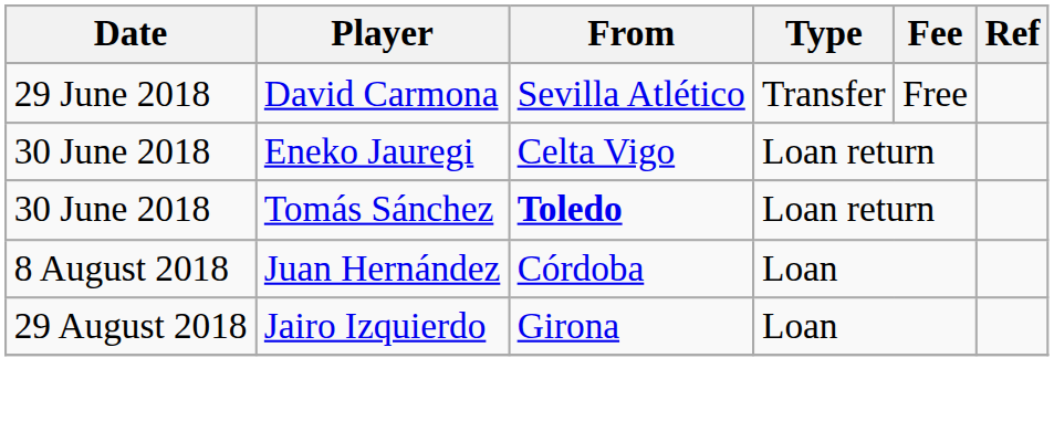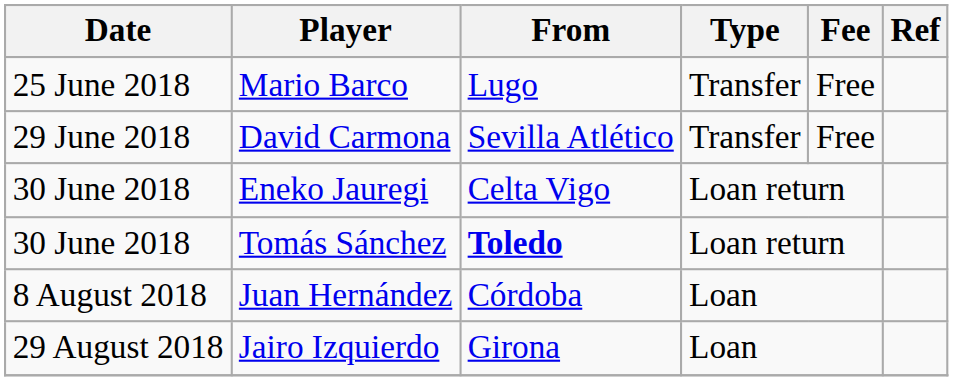 <table class="wikitable">
 <tr>
 <th>Date</th>
 <th>Player</th>
 <th>From</th>
 <th>Type</th>
 <th>Fee</th>
 <th>Ref</th>
+</tr>
+<tr>
+<td>25 June 2018</td>
+<td> <a href='#'>Mario Barco</a></td>
+<td> <a href='#'>Lugo</a></td>
+<td>Transfer</td>
+<td>Free</td>
+<td></td>
 </tr>
 <tr>
 <td>29 June 2018</td>
 <td> <a href='#'>David Carmona</a></td>
 <td> <a href='#'>Sevilla Atlético</a></td>
 <td>Transfer</td>
 <td>Free</td>
 <td></td>
 </tr>
 <tr>
 <td>30 June 2018</td>
 <td> <a href='#'>Eneko Jauregi</a></td>
 <td> <a href='#'>Celta Vigo</a></td>
 <td colspan=2>Loan return</td>
 <td></td>
 </tr>
 <tr>
 <td>30 June 2018</td>
 <td> <a href='#'>Tomás Sánchez</a></td>
 <td><strong> <a href='#'>Toledo</a></strong></td>
 <td colspan=2>Loan return</td>
 <td></td>
 </tr>
 <tr>
 <td>8 August 2018</td>
 <td> <a href='#'>Juan Hernández</a></td>
 <td> <a href='#'>Córdoba</a></td>
 <td colspan=2>Loan</td>
 <td></td>
 </tr>
 <tr>
 <td>29 August 2018</td>
 <td> <a href='#'>Jairo Izquierdo</a></td>
 <td> <a href='#'>Girona</a></td>
 <td colspan=2>Loan</td>
 <td></td>
 </tr>
 <tr>
 </tr>
 </table>
